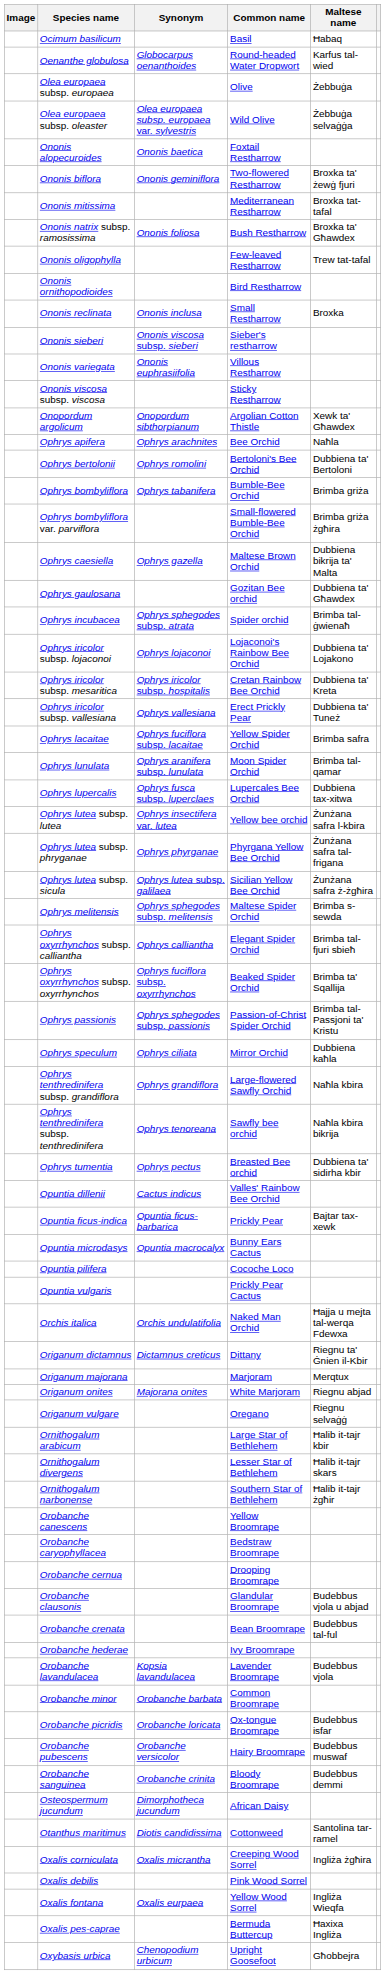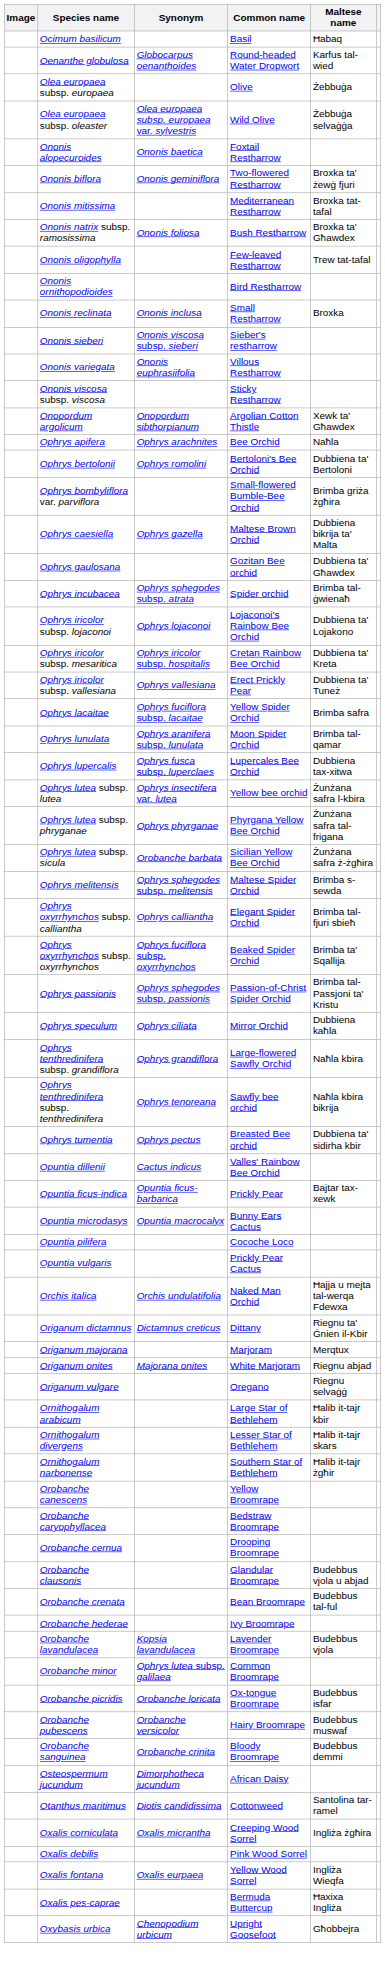 <table class="wikitable" style="background: white">
 <tr>
 <th>Image</th>
 <th>Species name</th>
 <th>Synonym</th>
 <th>Common name</th>
 <th>Maltese name</th>
 <th></th>
 </tr>
 <tr>
 <td></td>
 <td><em><a href='#'>Ocimum basilicum</a></em></td>
 <td></td>
 <td><a href='#'>Basil</a></td>
 <td>Ħabaq</td>
 <td></td>
 </tr>
 <tr>
 <td></td>
 <td><em><a href='#'>Oenanthe globulosa</a></em></td>
 <td><em><a href='#'>Globocarpus oenanthoides</a></em></td>
 <td><a href='#'>Round-headed Water Dropwort</a></td>
 <td>Karfus tal-wied</td>
 <td></td>
 </tr>
 <tr>
 <td></td>
 <td><em><a href='#'>Olea europaea</a></em> subsp. <em>europaea</em></td>
 <td></td>
 <td><a href='#'>Olive</a></td>
 <td>Żebbuġa</td>
 <td></td>
 </tr>
 <tr>
 <td></td>
 <td><em><a href='#'>Olea europaea</a></em> subsp. <em>oleaster</em></td>
 <td><a href='#'><em>Olea europaea subsp. europaea</em> var. <em>sylvestris </em></a></td>
 <td><a href='#'>Wild Olive</a></td>
 <td>Żebbuġa selvaġġa</td>
 <td></td>
 </tr>
 <tr>
 <td></td>
 <td><em><a href='#'>Ononis alopecuroides</a></em></td>
 <td><em><a href='#'>Ononis baetica</a></em></td>
 <td><a href='#'>Foxtail Restharrow</a></td>
 <td></td>
 <td></td>
 </tr>
 <tr>
 <td></td>
 <td><em><a href='#'>Ononis biflora</a></em></td>
 <td><em><a href='#'>Ononis geminiflora</a></em></td>
 <td><a href='#'>Two-flowered Restharrow</a></td>
 <td>Broxka ta' żewġ fjuri</td>
 <td></td>
 </tr>
 <tr>
 <td></td>
 <td><em><a href='#'>Ononis mitissima</a></em></td>
 <td></td>
 <td><a href='#'>Mediterranean Restharrow</a></td>
 <td>Broxka tat-tafal</td>
 <td></td>
 </tr>
 <tr>
 <td></td>
 <td><em><a href='#'>Ononis natrix</a></em> subsp. <em>ramosissima</em></td>
 <td><em><a href='#'>Ononis foliosa</a></em></td>
 <td><a href='#'>Bush Restharrow</a></td>
 <td>Broxka ta' Għawdex</td>
 <td></td>
 </tr>
 <tr>
 <td></td>
 <td><em><a href='#'>Ononis oligophylla</a></em></td>
 <td></td>
 <td><a href='#'>Few-leaved Restharrow</a></td>
 <td>Trew tat-tafal</td>
 <td></td>
 </tr>
 <tr>
 <td></td>
 <td><em><a href='#'>Ononis ornithopodioides</a></em></td>
 <td></td>
 <td><a href='#'>Bird Restharrow</a></td>
 <td></td>
 <td></td>
 </tr>
 <tr>
 <td></td>
 <td><em><a href='#'>Ononis reclinata</a></em></td>
 <td><em><a href='#'>Ononis inclusa</a></em></td>
 <td><a href='#'>Small Restharrow</a></td>
 <td>Broxka</td>
 <td></td>
 </tr>
 <tr>
 <td></td>
 <td><em><a href='#'>Ononis sieberi</a></em></td>
 <td><a href='#'><em>Ononis viscosa</em> subsp. <em>sieberi</em></a></td>
 <td><a href='#'>Sieber's restharrow</a></td>
 <td></td>
 <td></td>
 </tr>
 <tr>
 <td></td>
 <td><em><a href='#'>Ononis variegata</a></em></td>
 <td><em><a href='#'>Ononis euphrasiifolia</a></em></td>
 <td><a href='#'>Villous Restharrow</a></td>
 <td></td>
 <td></td>
 </tr>
 <tr>
 <td></td>
 <td><em><a href='#'>Ononis viscosa</a></em> subsp. <em>viscosa</em></td>
 <td></td>
 <td><a href='#'>Sticky Restharrow</a></td>
 <td></td>
 <td></td>
 </tr>
 <tr>
 <td></td>
 <td><em><a href='#'>Onopordum argolicum</a></em></td>
 <td><em><a href='#'>Onopordum sibthorpianum</a></em></td>
 <td><a href='#'>Argolian Cotton Thistle</a></td>
 <td>Xewk ta' Għawdex</td>
 <td></td>
 </tr>
 <tr>
 <td></td>
 <td><em><a href='#'>Ophrys apifera</a></em></td>
 <td><em><a href='#'>Ophrys arachnites</a></em></td>
 <td><a href='#'>Bee Orchid</a></td>
 <td>Naħla</td>
 <td></td>
 </tr>
 <tr>
 <td></td>
 <td><em><a href='#'>Ophrys bertolonii</a></em></td>
 <td><em><a href='#'>Ophrys romolini</a></em></td>
 <td><a href='#'>Bertoloni's Bee Orchid</a></td>
 <td>Dubbiena ta' Bertoloni</td>
 <td></td>
 </tr>
 <tr>
 <td></td>
-<td><em><a href='#'>Ophrys bombyliflora</a></em></td>
-<td><em><a href='#'>Ophrys tabanifera</a></em></td>
-<td><a href='#'>Bumble-Bee Orchid</a></td>
-<td>Brimba griża</td>
-<td></td>
-</tr>
-<tr>
-<td></td>
 <td><em><a href='#'>Ophrys bombyliflora</a></em> var. <em>parviflora</em></td>
 <td></td>
 <td><a href='#'>Small-flowered Bumble-Bee Orchid</a></td>
 <td>Brimba griża żgħira</td>
 <td></td>
 </tr>
 <tr>
 <td></td>
 <td><em><a href='#'>Ophrys caesiella</a></em></td>
 <td><em><a href='#'>Ophrys gazella</a></em></td>
 <td><a href='#'>Maltese Brown Orchid</a></td>
 <td>Dubbiena bikrija ta' Malta</td>
 <td></td>
 </tr>
 <tr>
 <td></td>
 <td><em><a href='#'>Ophrys gaulosana</a></em></td>
 <td></td>
 <td><a href='#'>Gozitan Bee orchid</a></td>
 <td>Dubbiena ta' Għawdex</td>
 <td></td>
 </tr>
 <tr>
 <td></td>
 <td><em><a href='#'>Ophrys incubacea</a></em></td>
 <td><a href='#'><em>Ophrys sphegodes</em> subsp. <em>atrata</em></a></td>
 <td><a href='#'>Spider orchid</a></td>
 <td>Brimba tal-ġwienaħ</td>
 <td></td>
 </tr>
 <tr>
 <td></td>
 <td><em><a href='#'>Ophrys iricolor</a></em> subsp. <em>lojaconoi</em></td>
 <td><em><a href='#'>Ophrys lojaconoi</a></em></td>
 <td><a href='#'>Lojaconoi's Rainbow Bee Orchid</a></td>
 <td>Dubbiena ta' Lojakono</td>
 <td></td>
 </tr>
 <tr>
 <td></td>
 <td><em><a href='#'>Ophrys iricolor</a></em> subsp. <em>mesaritica</em></td>
 <td><a href='#'><em>Ophrys iricolor</em> subsp. <em>hospitalis </em></a></td>
 <td><a href='#'>Cretan Rainbow Bee Orchid</a></td>
 <td>Dubbiena ta' Kreta</td>
 <td></td>
 </tr>
 <tr>
 <td></td>
 <td><em><a href='#'>Ophrys iricolor</a></em> subsp. <em>vallesiana</em></td>
 <td><em><a href='#'>Ophrys vallesiana</a></em></td>
 <td><a href='#'>Erect Prickly Pear</a></td>
 <td>Dubbiena ta' Tuneż</td>
 <td></td>
 </tr>
 <tr>
 <td></td>
 <td><em><a href='#'>Ophrys lacaitae</a></em></td>
 <td><a href='#'><em>Ophrys fuciflora</em> subsp. <em>lacaitae </em></a></td>
 <td><a href='#'>Yellow Spider Orchid</a></td>
 <td>Brimba safra</td>
 <td></td>
 </tr>
 <tr>
 <td></td>
 <td><em><a href='#'>Ophrys lunulata</a></em></td>
 <td><a href='#'><em>Ophrys aranifera</em> subsp. <em>lunulata </em></a></td>
 <td><a href='#'>Moon Spider Orchid</a></td>
 <td>Brimba tal-qamar</td>
 <td></td>
 </tr>
 <tr>
 <td></td>
 <td><em><a href='#'>Ophrys lupercalis</a></em></td>
 <td><a href='#'><em>Ophrys fusca</em> subsp. <em>luperclaes</em></a></td>
 <td><a href='#'>Lupercales Bee Orchid</a></td>
 <td>Dubbiena tax-xitwa</td>
 <td></td>
 </tr>
 <tr>
 <td></td>
 <td><em><a href='#'>Ophrys lutea</a></em> subsp. <em>lutea</em></td>
 <td><a href='#'><em>Ophrys insectifera</em> var. <em>lutea</em></a></td>
 <td><a href='#'>Yellow bee orchid</a></td>
 <td>Żunżana safra l-kbira</td>
 <td></td>
 </tr>
 <tr>
 <td></td>
 <td><em><a href='#'>Ophrys lutea</a></em> subsp. <em>phryganae</em></td>
 <td><em><a href='#'>Ophrys phyrganae</a></em></td>
 <td><a href='#'>Phyrgana Yellow Bee Orchid</a></td>
 <td>Żunżana safra tal-frigana</td>
 <td></td>
 </tr>
 <tr>
 <td></td>
 <td><em><a href='#'>Ophrys lutea</a></em> subsp. <em>sicula</em></td>
-<td><a href='#'><em>Ophrys lutea</em> subsp. <em>galilaea</em></a></td>
+<td><em><a href='#'>Orobanche barbata</a></em></td>
 <td><a href='#'>Sicilian Yellow Bee Orchid</a></td>
 <td>Żunżana safra ż-żgħira</td>
 <td></td>
 </tr>
 <tr>
 <td></td>
 <td><em><a href='#'>Ophrys melitensis</a></em></td>
 <td><a href='#'><em>Ophrys sphegodes</em> subsp. <em>melitensis </em></a></td>
 <td><a href='#'>Maltese Spider Orchid</a></td>
 <td>Brimba s-sewda</td>
 <td></td>
 </tr>
 <tr>
 <td></td>
 <td><em><a href='#'>Ophrys oxyrrhynchos</a></em> subsp. <em>calliantha</em></td>
 <td><em><a href='#'>Ophrys calliantha</a></em></td>
 <td><a href='#'>Elegant Spider Orchid</a></td>
 <td>Brimba tal-fjuri sbieħ</td>
 <td></td>
 </tr>
 <tr>
 <td></td>
 <td><em><a href='#'>Ophrys oxyrrhynchos</a></em> subsp. <em>oxyrrhynchos</em></td>
 <td><a href='#'><em>Ophrys fuciflora</em> subsp. <em>oxyrrhynchos </em></a></td>
 <td><a href='#'>Beaked Spider Orchid</a></td>
 <td>Brimba ta' Sqallija</td>
 <td></td>
 </tr>
 <tr>
 <td></td>
 <td><em><a href='#'>Ophrys passionis</a></em></td>
 <td><a href='#'><em>Ophrys sphegodes</em> subsp. <em>passionis </em></a></td>
 <td><a href='#'>Passion-of-Christ Spider Orchid</a></td>
 <td>Brimba tal-Passjoni ta' Kristu</td>
 <td></td>
 </tr>
 <tr>
 <td></td>
 <td><em><a href='#'>Ophrys speculum</a></em></td>
 <td><em><a href='#'>Ophrys ciliata</a></em></td>
 <td><a href='#'>Mirror Orchid</a></td>
 <td>Dubbiena kaħla</td>
 <td></td>
 </tr>
 <tr>
 <td></td>
 <td><em><a href='#'>Ophrys tenthredinifera</a></em> subsp. <em>grandiflora</em></td>
 <td><em><a href='#'>Ophrys grandiflora</a></em></td>
 <td><a href='#'>Large-flowered Sawfly Orchid</a></td>
 <td>Naħla kbira</td>
 <td></td>
 </tr>
 <tr>
 <td></td>
 <td><em><a href='#'>Ophrys tenthredinifera</a></em> subsp. <em>tenthredinifera</em></td>
 <td><em><a href='#'>Ophrys tenoreana</a></em></td>
 <td><a href='#'>Sawfly bee orchid</a></td>
 <td>Naħla kbira bikrija</td>
 <td></td>
 </tr>
 <tr>
 <td></td>
 <td><em><a href='#'>Ophrys tumentia</a></em></td>
 <td><em><a href='#'>Ophrys pectus</a></em></td>
 <td><a href='#'>Breasted Bee orchid</a></td>
 <td>Dubbiena ta' sidirha kbir</td>
 <td></td>
 </tr>
 <tr>
 <td></td>
 <td><em><a href='#'>Opuntia dillenii</a></em></td>
 <td><em><a href='#'>Cactus indicus</a></em></td>
 <td><a href='#'>Valles' Rainbow Bee Orchid</a></td>
 <td></td>
 <td></td>
 </tr>
 <tr>
 <td></td>
 <td><em><a href='#'>Opuntia ficus-indica</a></em></td>
 <td><em><a href='#'>Opuntia ficus-barbarica</a></em></td>
 <td><a href='#'>Prickly Pear</a></td>
 <td>Bajtar tax-xewk</td>
 <td></td>
 </tr>
 <tr>
 <td></td>
 <td><em><a href='#'>Opuntia microdasys</a></em></td>
 <td><em><a href='#'>Opuntia macrocalyx</a></em></td>
 <td><a href='#'>Bunny Ears Cactus</a></td>
 <td></td>
 <td></td>
 </tr>
 <tr>
 <td></td>
 <td><em><a href='#'>Opuntia pilifera</a></em></td>
 <td></td>
 <td><a href='#'>Cocoche Loco</a></td>
 <td></td>
 <td></td>
 </tr>
 <tr>
 <td></td>
 <td><em><a href='#'>Opuntia vulgaris</a></em></td>
 <td></td>
 <td><a href='#'>Prickly Pear Cactus</a></td>
 <td></td>
 <td></td>
 </tr>
 <tr>
 <td></td>
 <td><em><a href='#'>Orchis italica</a></em></td>
 <td><em><a href='#'>Orchis undulatifolia</a></em></td>
 <td><a href='#'>Naked Man Orchid</a></td>
 <td>Ħajja u mejta tal-werqa Fdewxa</td>
 <td></td>
 </tr>
 <tr>
 <td></td>
 <td><em><a href='#'>Origanum dictamnus</a></em></td>
 <td><em><a href='#'>Dictamnus creticus</a></em></td>
 <td><a href='#'>Dittany</a></td>
 <td>Riegnu ta' Ġnien il-Kbir</td>
 <td></td>
 </tr>
 <tr>
 <td></td>
 <td><em><a href='#'>Origanum majorana</a></em></td>
 <td></td>
 <td><a href='#'>Marjoram</a></td>
 <td>Merqtux</td>
 <td></td>
 </tr>
 <tr>
 <td></td>
 <td><em><a href='#'>Origanum onites</a></em></td>
 <td><em><a href='#'>Majorana onites</a></em></td>
 <td><a href='#'>White Marjoram</a></td>
 <td>Riegnu abjad</td>
 <td></td>
 </tr>
 <tr>
 <td></td>
 <td><em><a href='#'>Origanum vulgare</a></em></td>
 <td></td>
 <td><a href='#'>Oregano</a></td>
 <td>Riegnu selvaġġ</td>
 <td></td>
 </tr>
 <tr>
 <td></td>
 <td><em><a href='#'>Ornithogalum arabicum</a></em></td>
 <td></td>
 <td><a href='#'>Large Star of Bethlehem</a></td>
 <td>Ħalib it-tajr kbir</td>
 <td></td>
 </tr>
 <tr>
 <td></td>
 <td><em><a href='#'>Ornithogalum divergens</a></em></td>
 <td></td>
 <td><a href='#'>Lesser Star of Bethlehem</a></td>
 <td>Ħalib it-tajr skars</td>
 <td></td>
 </tr>
 <tr>
 <td></td>
 <td><em><a href='#'>Ornithogalum narbonense</a></em></td>
 <td></td>
 <td><a href='#'>Southern Star of Bethlehem</a></td>
 <td>Ħalib it-tajr żgħir</td>
 <td></td>
 </tr>
 <tr>
 <td></td>
 <td><em><a href='#'>Orobanche canescens</a></em></td>
 <td></td>
 <td><a href='#'>Yellow Broomrape</a></td>
 <td></td>
 <td></td>
 </tr>
 <tr>
 <td></td>
 <td><em><a href='#'>Orobanche caryophyllacea</a></em></td>
 <td></td>
 <td><a href='#'>Bedstraw Broomrape</a></td>
 <td></td>
 <td></td>
 </tr>
 <tr>
 <td></td>
 <td><em><a href='#'>Orobanche cernua</a></em></td>
 <td></td>
 <td><a href='#'>Drooping Broomrape</a></td>
 <td></td>
 <td></td>
 </tr>
 <tr>
 <td></td>
 <td><em><a href='#'>Orobanche clausonis</a></em></td>
 <td></td>
 <td><a href='#'>Glandular Broomrape</a></td>
 <td>Budebbus vjola u abjad</td>
 <td></td>
 </tr>
 <tr>
 <td></td>
 <td><em><a href='#'>Orobanche crenata</a></em></td>
 <td></td>
 <td><a href='#'>Bean Broomrape</a></td>
 <td>Budebbus tal-ful</td>
 <td></td>
 </tr>
 <tr>
 <td></td>
 <td><em><a href='#'>Orobanche hederae</a></em></td>
 <td></td>
 <td><a href='#'>Ivy Broomrape</a></td>
 <td></td>
 <td></td>
 </tr>
 <tr>
 <td></td>
 <td><em><a href='#'>Orobanche lavandulacea</a></em></td>
 <td><em><a href='#'>Kopsia lavandulacea</a></em></td>
 <td><a href='#'>Lavender Broomrape</a></td>
 <td>Budebbus vjola</td>
 <td></td>
 </tr>
 <tr>
 <td></td>
 <td><em><a href='#'>Orobanche minor</a></em></td>
-<td><em><a href='#'>Orobanche barbata</a></em></td>
+<td><a href='#'><em>Ophrys lutea</em> subsp. <em>galilaea</em></a></td>
 <td><a href='#'>Common Broomrape</a></td>
 <td></td>
 <td></td>
 </tr>
 <tr>
 <td></td>
 <td><em><a href='#'>Orobanche picridis</a></em></td>
 <td><em><a href='#'>Orobanche loricata</a></em></td>
 <td><a href='#'>Ox-tongue Broomrape</a></td>
 <td>Budebbus isfar</td>
 <td></td>
 </tr>
 <tr>
 <td></td>
 <td><em><a href='#'>Orobanche pubescens</a></em></td>
 <td><em><a href='#'>Orobanche versicolor</a></em></td>
 <td><a href='#'>Hairy Broomrape</a></td>
 <td>Budebbus muswaf</td>
 <td></td>
 </tr>
 <tr>
 <td></td>
 <td><em><a href='#'>Orobanche sanguinea</a></em></td>
 <td><em><a href='#'>Orobanche crinita</a></em></td>
 <td><a href='#'>Bloody Broomrape</a></td>
 <td>Budebbus demmi</td>
 <td></td>
 </tr>
 <tr>
 <td></td>
 <td><em><a href='#'>Osteospermum jucundum</a></em></td>
 <td><em><a href='#'>Dimorphotheca jucundum</a></em></td>
 <td><a href='#'>African Daisy</a></td>
 <td></td>
 <td></td>
 </tr>
 <tr>
 <td></td>
 <td><em><a href='#'>Otanthus maritimus</a></em></td>
 <td><em><a href='#'>Diotis candidissima</a></em></td>
 <td><a href='#'>Cottonweed</a></td>
 <td>Santolina tar-ramel</td>
 <td></td>
 </tr>
 <tr>
 <td></td>
 <td><em><a href='#'>Oxalis corniculata</a></em></td>
 <td><em><a href='#'>Oxalis micrantha</a></em></td>
 <td><a href='#'>Creeping Wood Sorrel</a></td>
 <td>Ingliża żgħira</td>
 <td></td>
 </tr>
 <tr>
 <td></td>
 <td><em><a href='#'>Oxalis debilis</a></em></td>
 <td></td>
 <td><a href='#'>Pink Wood Sorrel</a></td>
 <td></td>
 <td></td>
 </tr>
 <tr>
 <td></td>
 <td><em><a href='#'>Oxalis fontana</a></em></td>
 <td><em><a href='#'>Oxalis eurpaea</a></em></td>
 <td><a href='#'>Yellow Wood Sorrel</a></td>
 <td>Ingliża Wieqfa</td>
 <td></td>
 </tr>
 <tr>
 <td></td>
 <td><em><a href='#'>Oxalis pes-caprae</a></em></td>
 <td></td>
 <td><a href='#'>Bermuda Buttercup</a></td>
 <td>Ħaxixa Ingliża</td>
 <td></td>
 </tr>
 <tr>
 <td></td>
 <td><em><a href='#'>Oxybasis urbica</a></em></td>
 <td><em><a href='#'>Chenopodium urbicum</a></em></td>
 <td><a href='#'>Upright Goosefoot</a></td>
 <td>Għobbejra</td>
 <td></td>
 </tr>
 </table>
